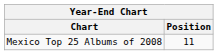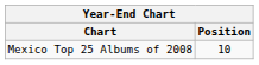 <table class="wikitable">
 <tr>
 <th colspan="2">Year-End Chart</th>
 </tr>
 <tr>
 <th>Chart</th>
 <th>Position</th>
 </tr>
 <tr>
 <td>Mexico Top 25 Albums of 2008</td>
-<td align="center">11</td>
+<td align="center">10</td>
 </tr>
 </table>
